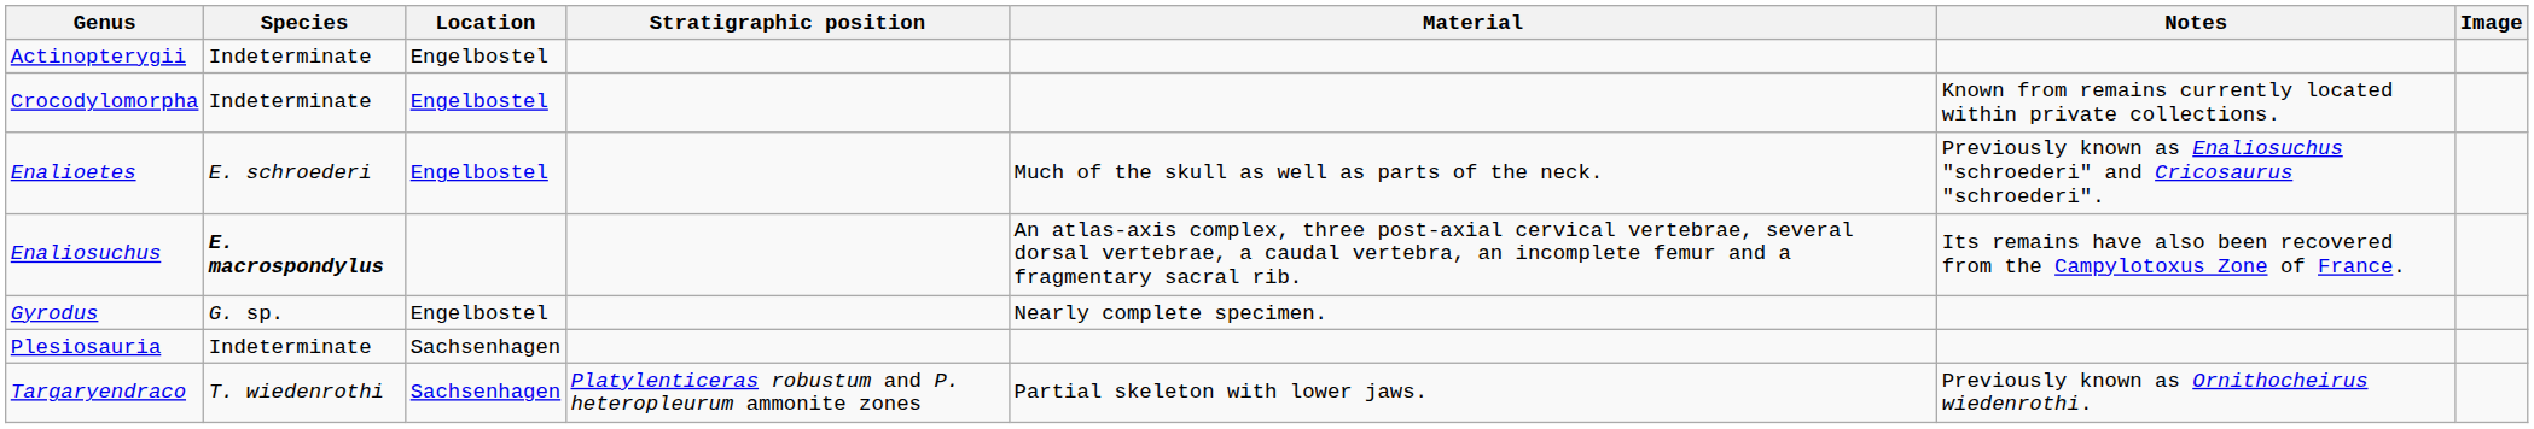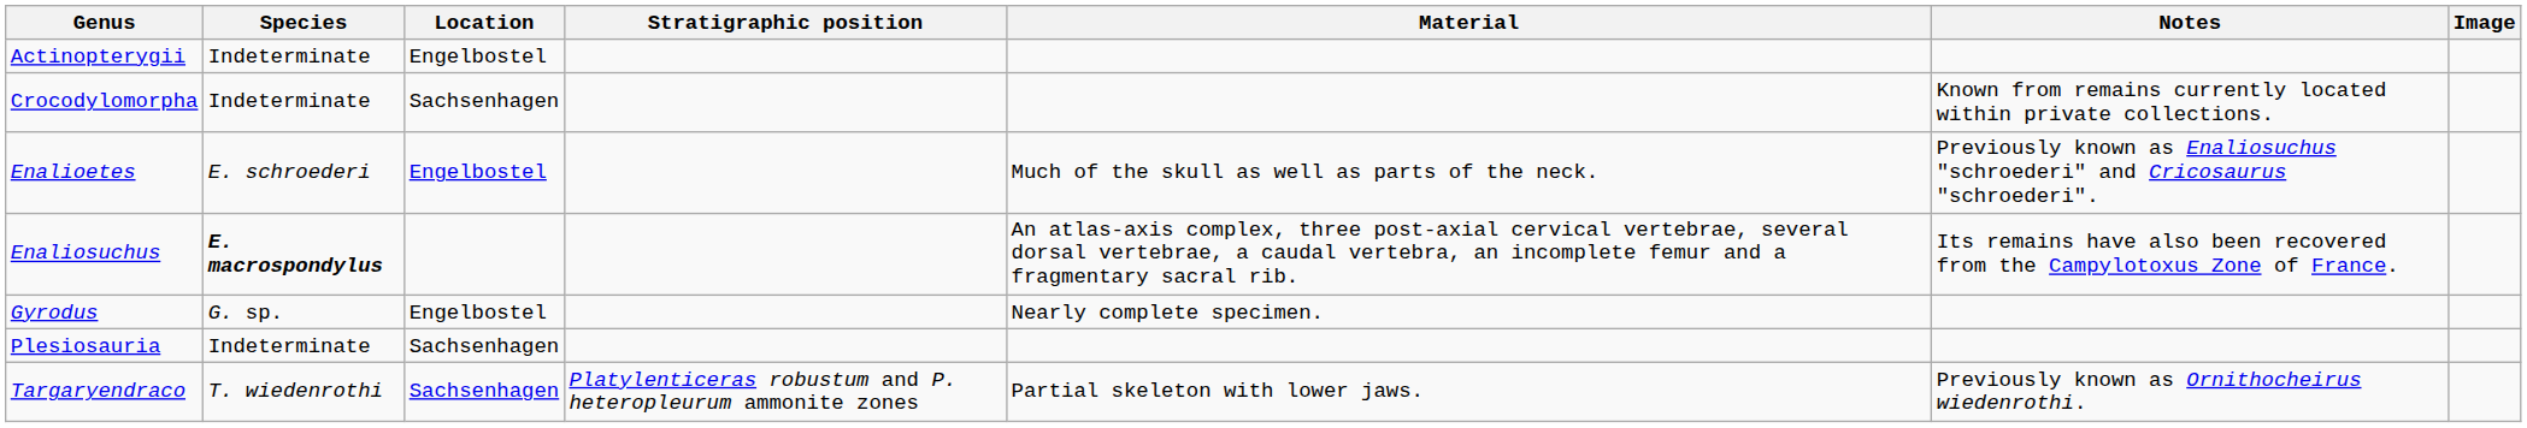 <table class="wikitable">
 <tr>
 <th>Genus</th>
 <th>Species</th>
 <th>Location</th>
 <th>Stratigraphic position</th>
 <th>Material</th>
 <th>Notes</th>
 <th>Image</th>
 </tr>
 <tr>
 <td><a href='#'>Actinopterygii</a></td>
 <td>Indeterminate</td>
 <td>Engelbostel</td>
 <td></td>
 <td></td>
 <td></td>
 <td></td>
 </tr>
 <tr>
 <td><a href='#'>Crocodylomorpha</a></td>
 <td>Indeterminate</td>
-<td><a href='#'>Engelbostel</a></td>
+<td>Sachsenhagen</td>
 <td></td>
 <td></td>
 <td>Known from remains currently located within private collections.</td>
 <td></td>
 </tr>
 <tr>
 <td><em><a href='#'>Enalioetes</a></em></td>
 <td><em>E. schroederi</em></td>
 <td><a href='#'>Engelbostel</a></td>
 <td></td>
 <td>Much of the skull as well as parts of the neck.</td>
 <td>Previously known as <em><a href='#'>Enaliosuchus</a></em> "schroederi" and <em><a href='#'>Cricosaurus</a></em> "schroederi".</td>
 <td></td>
 </tr>
 <tr>
 <td><em><a href='#'>Enaliosuchus</a></em></td>
 <td><strong><em>E. macrospondylus</em></strong></td>
 <td></td>
 <td></td>
 <td>An atlas-axis complex, three post-axial cervical vertebrae, several dorsal vertebrae, a caudal vertebra, an incomplete femur and a fragmentary sacral rib.</td>
 <td>Its remains have also been recovered from the <a href='#'>Campylotoxus Zone</a> of <a href='#'>France</a>.</td>
 <td></td>
 </tr>
 <tr>
 <td><em><a href='#'>Gyrodus</a></em></td>
 <td><em>G.</em> sp.</td>
 <td>Engelbostel</td>
 <td></td>
 <td>Nearly complete specimen.</td>
 <td></td>
 <td></td>
 </tr>
 <tr>
 <td><a href='#'>Plesiosauria</a></td>
 <td>Indeterminate</td>
 <td>Sachsenhagen</td>
 <td></td>
 <td></td>
 <td></td>
 <td></td>
 </tr>
 <tr>
 <td><em><a href='#'>Targaryendraco</a></em></td>
 <td><em>T. wiedenrothi</em></td>
 <td><a href='#'>Sachsenhagen</a></td>
 <td><em><a href='#'>Platylenticeras</a> robustum</em> and <em>P. heteropleurum</em> ammonite zones</td>
 <td>Partial skeleton with lower jaws.</td>
 <td>Previously known as <em><a href='#'>Ornithocheirus</a> wiedenrothi</em>.</td>
 <td></td>
 </tr>
 </table>
